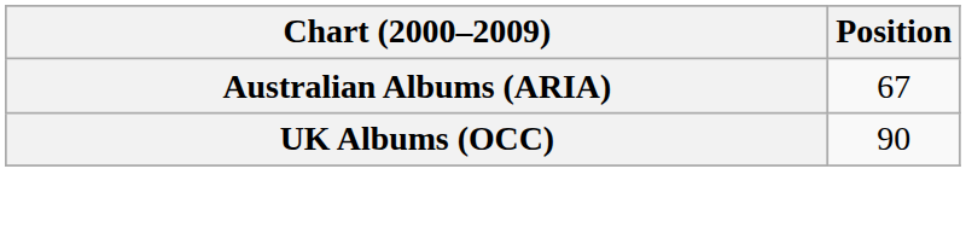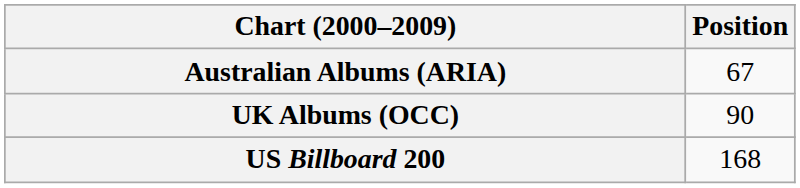 <table class="wikitable sortable plainrowheaders" style="text-align:center">
 <tr>
 <th scope="col" style="width:24em;">Chart (2000–2009)</th>
 <th scope="col">Position</th>
 </tr>
 <tr>
 <th scope="row">Australian Albums (ARIA)</th>
 <td>67</td>
 </tr>
 <tr>
 <th scope="row">UK Albums (OCC)</th>
 <td>90</td>
 </tr>
+<tr>
+<th scope="row">US <em>Billboard</em> 200</th>
+<td>168</td>
+</tr>
 </table>
